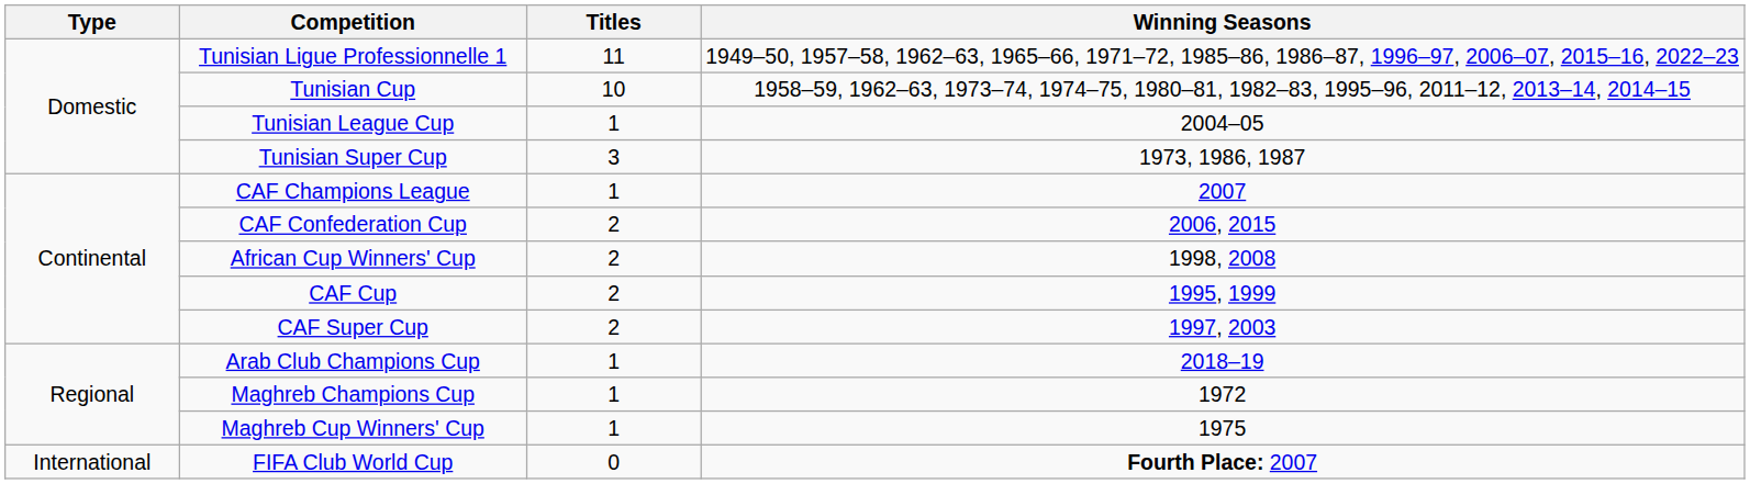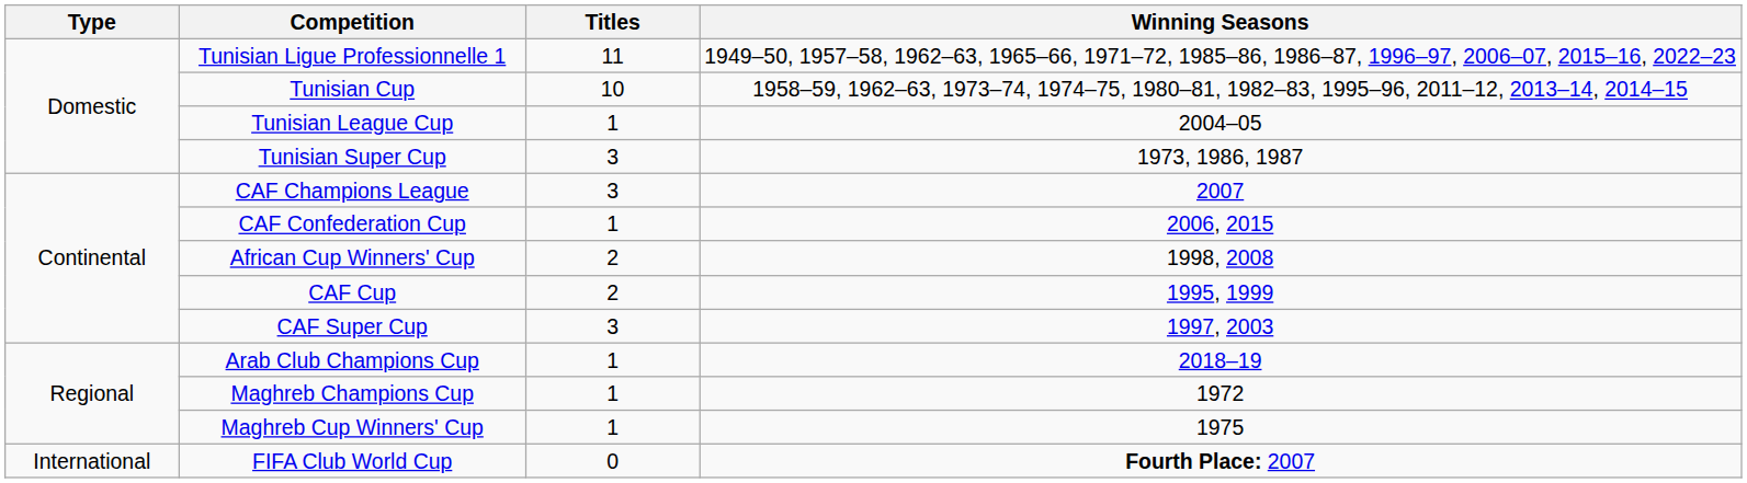 <table class="wikitable plainrowheaders" style="font-size:95%; text-align:center;">
 <tr>
 <th width=10%>Type</th>
 <th width=20%>Competition</th>
 <th width=10%>Titles</th>
 <th width=60%>Winning Seasons</th>
 </tr>
 <tr>
 <td rowspan="4">Domestic</td>
 <td><a href='#'>Tunisian Ligue Professionnelle 1</a></td>
 <td>11</td>
 <td>1949–50, 1957–58, 1962–63, 1965–66, 1971–72, 1985–86, 1986–87, <a href='#'>1996–97</a>, <a href='#'>2006–07</a>, <a href='#'>2015–16</a>, <a href='#'>2022–23</a></td>
 </tr>
 <tr>
 <td><a href='#'>Tunisian Cup</a></td>
 <td>10</td>
 <td>1958–59, 1962–63, 1973–74, 1974–75, 1980–81, 1982–83, 1995–96, 2011–12, <a href='#'>2013–14</a>, <a href='#'>2014–15</a></td>
 </tr>
 <tr>
 <td><a href='#'>Tunisian League Cup</a></td>
 <td>1</td>
 <td>2004–05</td>
 </tr>
 <tr>
 <td><a href='#'>Tunisian Super Cup</a></td>
 <td>3</td>
 <td>1973, 1986, 1987</td>
 </tr>
 <tr>
 <td rowspan="5">Continental</td>
 <td><a href='#'>CAF Champions League</a></td>
-<td>1</td>
+<td>3</td>
 <td><a href='#'>2007</a></td>
 </tr>
 <tr>
 <td><a href='#'>CAF Confederation Cup</a></td>
-<td>2</td>
+<td>1</td>
 <td><a href='#'>2006</a>, <a href='#'>2015</a></td>
 </tr>
 <tr>
 <td><a href='#'>African Cup Winners' Cup</a></td>
 <td>2</td>
 <td>1998, <a href='#'>2008</a></td>
 </tr>
 <tr>
 <td><a href='#'>CAF Cup</a></td>
 <td>2</td>
 <td><a href='#'>1995</a>, <a href='#'>1999</a></td>
 </tr>
 <tr>
 <td><a href='#'>CAF Super Cup</a></td>
-<td>2</td>
+<td>3</td>
 <td><a href='#'>1997</a>, <a href='#'>2003</a></td>
 </tr>
 <tr>
 <td rowspan="3">Regional</td>
 <td><a href='#'>Arab Club Champions Cup</a></td>
 <td>1</td>
 <td><a href='#'>2018–19</a></td>
 </tr>
 <tr>
 <td><a href='#'>Maghreb Champions Cup</a></td>
 <td>1</td>
 <td>1972</td>
 </tr>
 <tr>
 <td><a href='#'>Maghreb Cup Winners' Cup</a></td>
 <td>1</td>
 <td>1975</td>
 </tr>
 <tr>
 <td>International</td>
 <td><a href='#'>FIFA Club World Cup</a></td>
 <td>0</td>
 <td><strong>Fourth Place:</strong> <a href='#'>2007</a></td>
 </tr>
 </table>
